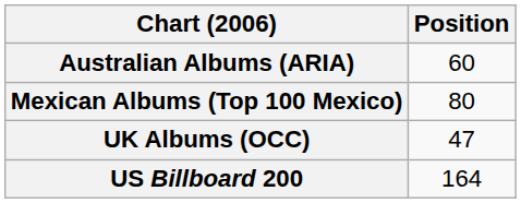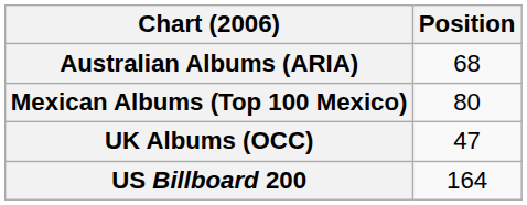 <table class="wikitable sortable plainrowheaders">
 <tr>
 <th>Chart (2006)</th>
 <th>Position</th>
 </tr>
 <tr>
 <th scope="row">Australian Albums (ARIA)</th>
-<td style="text-align:center;">60</td>
+<td style="text-align:center;">68</td>
 </tr>
 <tr>
 <th scope="row">Mexican Albums (Top 100 Mexico)</th>
 <td style="text-align:center;">80</td>
 </tr>
 <tr>
 <th scope="row">UK Albums (OCC)</th>
 <td style="text-align:center;">47</td>
 </tr>
 <tr>
 <th scope="row">US <em>Billboard</em> 200</th>
 <td style="text-align:center;">164</td>
 </tr>
 </table>
